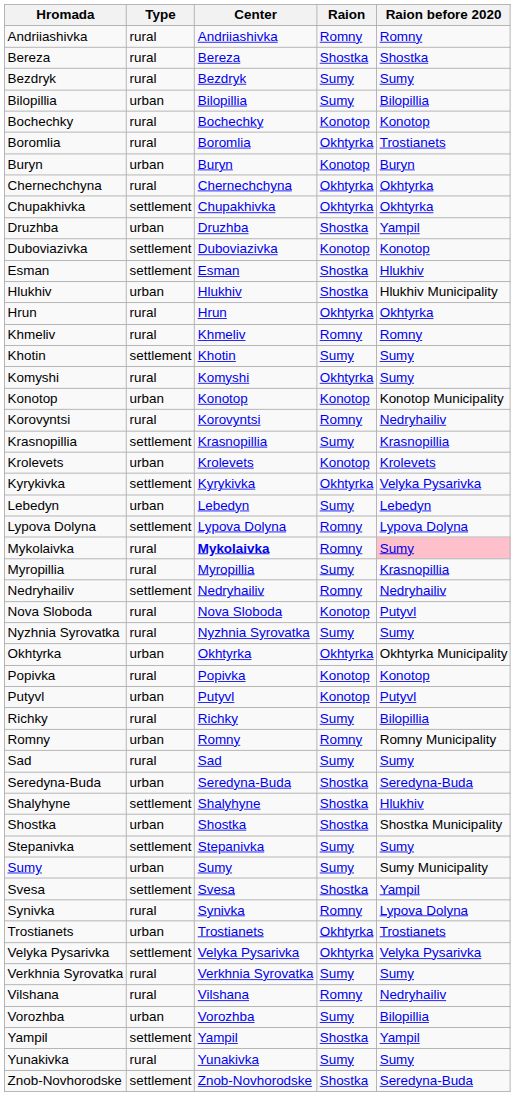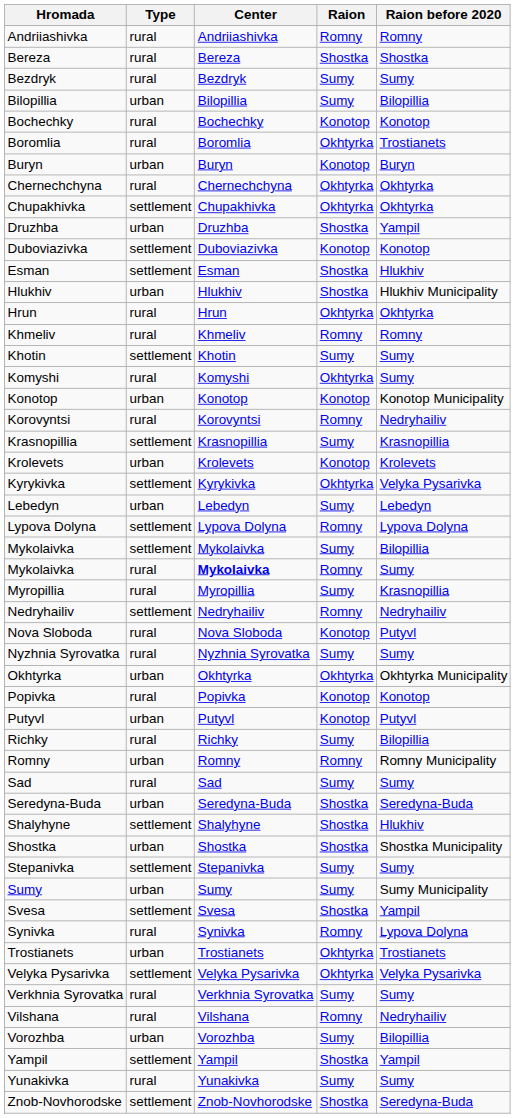 <table class='wikitable sortable'>
 <tr>
 <th>Hromada</th>
 <th>Type</th>
 <th>Center</th>
 <th>Raion</th>
 <th>Raion before 2020</th>
 </tr>
 <tr>
 <td>Andriiashivka</td>
 <td>rural</td>
 <td><a href='#'>Andriiashivka</a></td>
 <td><a href='#'>Romny</a></td>
 <td><a href='#'>Romny</a></td>
 </tr>
 <tr>
 <td>Bereza</td>
 <td>rural</td>
 <td><a href='#'>Bereza</a></td>
 <td><a href='#'>Shostka</a></td>
 <td><a href='#'>Shostka</a></td>
 </tr>
 <tr>
 <td>Bezdryk</td>
 <td>rural</td>
 <td><a href='#'>Bezdryk</a></td>
 <td><a href='#'>Sumy</a></td>
 <td><a href='#'>Sumy</a></td>
 </tr>
 <tr>
 <td>Bilopillia</td>
 <td>urban</td>
 <td><a href='#'>Bilopillia</a></td>
 <td><a href='#'>Sumy</a></td>
 <td><a href='#'>Bilopillia</a></td>
 </tr>
 <tr>
 <td>Bochechky</td>
 <td>rural</td>
 <td><a href='#'>Bochechky</a></td>
 <td><a href='#'>Konotop</a></td>
 <td><a href='#'>Konotop</a></td>
 </tr>
 <tr>
 <td>Boromlia</td>
 <td>rural</td>
 <td><a href='#'>Boromlia</a></td>
 <td><a href='#'>Okhtyrka</a></td>
 <td><a href='#'>Trostianets</a></td>
 </tr>
 <tr>
 <td>Buryn</td>
 <td>urban</td>
 <td><a href='#'>Buryn</a></td>
 <td><a href='#'>Konotop</a></td>
 <td><a href='#'>Buryn</a></td>
 </tr>
 <tr>
 <td>Chernechchyna</td>
 <td>rural</td>
 <td><a href='#'>Chernechchyna</a></td>
 <td><a href='#'>Okhtyrka</a></td>
 <td><a href='#'>Okhtyrka</a></td>
 </tr>
 <tr>
 <td>Chupakhivka</td>
 <td>settlement</td>
 <td><a href='#'>Chupakhivka</a></td>
 <td><a href='#'>Okhtyrka</a></td>
 <td><a href='#'>Okhtyrka</a></td>
 </tr>
 <tr>
 <td>Druzhba</td>
 <td>urban</td>
 <td><a href='#'>Druzhba</a></td>
 <td><a href='#'>Shostka</a></td>
 <td><a href='#'>Yampil</a></td>
 </tr>
 <tr>
 <td>Duboviazivka</td>
 <td>settlement</td>
 <td><a href='#'>Duboviazivka</a></td>
 <td><a href='#'>Konotop</a></td>
 <td><a href='#'>Konotop</a></td>
 </tr>
 <tr>
 <td>Esman</td>
 <td>settlement</td>
 <td><a href='#'>Esman</a></td>
 <td><a href='#'>Shostka</a></td>
 <td><a href='#'>Hlukhiv</a></td>
 </tr>
 <tr>
 <td>Hlukhiv</td>
 <td>urban</td>
 <td><a href='#'>Hlukhiv</a></td>
 <td><a href='#'>Shostka</a></td>
 <td>Hlukhiv Municipality</td>
 </tr>
 <tr>
 <td>Hrun</td>
 <td>rural</td>
 <td><a href='#'>Hrun</a></td>
 <td><a href='#'>Okhtyrka</a></td>
 <td><a href='#'>Okhtyrka</a></td>
 </tr>
 <tr>
 <td>Khmeliv</td>
 <td>rural</td>
 <td><a href='#'>Khmeliv</a></td>
 <td><a href='#'>Romny</a></td>
 <td><a href='#'>Romny</a></td>
 </tr>
 <tr>
 <td>Khotin</td>
 <td>settlement</td>
 <td><a href='#'>Khotin</a></td>
 <td><a href='#'>Sumy</a></td>
 <td><a href='#'>Sumy</a></td>
 </tr>
 <tr>
 <td>Komyshi</td>
 <td>rural</td>
 <td><a href='#'>Komyshi</a></td>
 <td><a href='#'>Okhtyrka</a></td>
 <td><a href='#'>Sumy</a></td>
 </tr>
 <tr>
 <td>Konotop</td>
 <td>urban</td>
 <td><a href='#'>Konotop</a></td>
 <td><a href='#'>Konotop</a></td>
 <td>Konotop Municipality</td>
 </tr>
 <tr>
 <td>Korovyntsi</td>
 <td>rural</td>
 <td><a href='#'>Korovyntsi</a></td>
 <td><a href='#'>Romny</a></td>
 <td><a href='#'>Nedryhailiv</a></td>
 </tr>
 <tr>
 <td>Krasnopillia</td>
 <td>settlement</td>
 <td><a href='#'>Krasnopillia</a></td>
 <td><a href='#'>Sumy</a></td>
 <td><a href='#'>Krasnopillia</a></td>
 </tr>
 <tr>
 <td>Krolevets</td>
 <td>urban</td>
 <td><a href='#'>Krolevets</a></td>
 <td><a href='#'>Konotop</a></td>
 <td><a href='#'>Krolevets</a></td>
 </tr>
 <tr>
 <td>Kyrykivka</td>
 <td>settlement</td>
 <td><a href='#'>Kyrykivka</a></td>
 <td><a href='#'>Okhtyrka</a></td>
 <td><a href='#'>Velyka Pysarivka</a></td>
 </tr>
 <tr>
 <td>Lebedyn</td>
 <td>urban</td>
 <td><a href='#'>Lebedyn</a></td>
 <td><a href='#'>Sumy</a></td>
 <td><a href='#'>Lebedyn</a></td>
 </tr>
 <tr>
 <td>Lypova Dolyna</td>
 <td>settlement</td>
 <td><a href='#'>Lypova Dolyna</a></td>
 <td><a href='#'>Romny</a></td>
 <td><a href='#'>Lypova Dolyna</a></td>
 </tr>
 <tr>
 <td>Mykolaivka</td>
+<td>settlement</td>
+<td><a href='#'>Mykolaivka</a></td>
+<td><a href='#'>Sumy</a></td>
+<td><a href='#'>Bilopillia</a></td>
+</tr>
+<tr>
+<td>Mykolaivka</td>
 <td>rural</td>
 <td><strong><a href='#'>Mykolaivka</a></strong></td>
 <td><a href='#'>Romny</a></td>
-<td style="background: pink;"><a href='#'>Sumy</a></td>
+<td><a href='#'>Sumy</a></td>
 </tr>
 <tr>
 <td>Myropillia</td>
 <td>rural</td>
 <td><a href='#'>Myropillia</a></td>
 <td><a href='#'>Sumy</a></td>
 <td><a href='#'>Krasnopillia</a></td>
 </tr>
 <tr>
 <td>Nedryhailiv</td>
 <td>settlement</td>
 <td><a href='#'>Nedryhailiv</a></td>
 <td><a href='#'>Romny</a></td>
 <td><a href='#'>Nedryhailiv</a></td>
 </tr>
 <tr>
 <td>Nova Sloboda</td>
 <td>rural</td>
 <td><a href='#'>Nova Sloboda</a></td>
 <td><a href='#'>Konotop</a></td>
 <td><a href='#'>Putyvl</a></td>
 </tr>
 <tr>
 <td>Nyzhnia Syrovatka</td>
 <td>rural</td>
 <td><a href='#'>Nyzhnia Syrovatka</a></td>
 <td><a href='#'>Sumy</a></td>
 <td><a href='#'>Sumy</a></td>
 </tr>
 <tr>
 <td>Okhtyrka</td>
 <td>urban</td>
 <td><a href='#'>Okhtyrka</a></td>
 <td><a href='#'>Okhtyrka</a></td>
 <td>Okhtyrka Municipality</td>
 </tr>
 <tr>
 <td>Popivka</td>
 <td>rural</td>
 <td><a href='#'>Popivka</a></td>
 <td><a href='#'>Konotop</a></td>
 <td><a href='#'>Konotop</a></td>
 </tr>
 <tr>
 <td>Putyvl</td>
 <td>urban</td>
 <td><a href='#'>Putyvl</a></td>
 <td><a href='#'>Konotop</a></td>
 <td><a href='#'>Putyvl</a></td>
 </tr>
 <tr>
 <td>Richky</td>
 <td>rural</td>
 <td><a href='#'>Richky</a></td>
 <td><a href='#'>Sumy</a></td>
 <td><a href='#'>Bilopillia</a></td>
 </tr>
 <tr>
 <td>Romny</td>
 <td>urban</td>
 <td><a href='#'>Romny</a></td>
 <td><a href='#'>Romny</a></td>
 <td>Romny Municipality</td>
 </tr>
 <tr>
 <td>Sad</td>
 <td>rural</td>
 <td><a href='#'>Sad</a></td>
 <td><a href='#'>Sumy</a></td>
 <td><a href='#'>Sumy</a></td>
 </tr>
 <tr>
 <td>Seredyna-Buda</td>
 <td>urban</td>
 <td><a href='#'>Seredyna-Buda</a></td>
 <td><a href='#'>Shostka</a></td>
 <td><a href='#'>Seredyna-Buda</a></td>
 </tr>
 <tr>
 <td>Shalyhyne</td>
 <td>settlement</td>
 <td><a href='#'>Shalyhyne</a></td>
 <td><a href='#'>Shostka</a></td>
 <td><a href='#'>Hlukhiv</a></td>
 </tr>
 <tr>
 <td>Shostka</td>
 <td>urban</td>
 <td><a href='#'>Shostka</a></td>
 <td><a href='#'>Shostka</a></td>
 <td>Shostka Municipality</td>
 </tr>
 <tr>
 <td>Stepanivka</td>
 <td>settlement</td>
 <td><a href='#'>Stepanivka</a></td>
 <td><a href='#'>Sumy</a></td>
 <td><a href='#'>Sumy</a></td>
 </tr>
 <tr>
 <td><a href='#'>Sumy</a></td>
 <td>urban</td>
 <td><a href='#'>Sumy</a></td>
 <td><a href='#'>Sumy</a></td>
 <td>Sumy Municipality</td>
 </tr>
 <tr>
 <td>Svesa</td>
 <td>settlement</td>
 <td><a href='#'>Svesa</a></td>
 <td><a href='#'>Shostka</a></td>
 <td><a href='#'>Yampil</a></td>
 </tr>
 <tr>
 <td>Synivka</td>
 <td>rural</td>
 <td><a href='#'>Synivka</a></td>
 <td><a href='#'>Romny</a></td>
 <td><a href='#'>Lypova Dolyna</a></td>
 </tr>
 <tr>
 <td>Trostianets</td>
 <td>urban</td>
 <td><a href='#'>Trostianets</a></td>
 <td><a href='#'>Okhtyrka</a></td>
 <td><a href='#'>Trostianets</a></td>
 </tr>
 <tr>
 <td>Velyka Pysarivka</td>
 <td>settlement</td>
 <td><a href='#'>Velyka Pysarivka</a></td>
 <td><a href='#'>Okhtyrka</a></td>
 <td><a href='#'>Velyka Pysarivka</a></td>
 </tr>
 <tr>
 <td>Verkhnia Syrovatka</td>
 <td>rural</td>
 <td><a href='#'>Verkhnia Syrovatka</a></td>
 <td><a href='#'>Sumy</a></td>
 <td><a href='#'>Sumy</a></td>
 </tr>
 <tr>
 <td>Vilshana</td>
 <td>rural</td>
 <td><a href='#'>Vilshana</a></td>
 <td><a href='#'>Romny</a></td>
 <td><a href='#'>Nedryhailiv</a></td>
 </tr>
 <tr>
 <td>Vorozhba</td>
 <td>urban</td>
 <td><a href='#'>Vorozhba</a></td>
 <td><a href='#'>Sumy</a></td>
 <td><a href='#'>Bilopillia</a></td>
 </tr>
 <tr>
 <td>Yampil</td>
 <td>settlement</td>
 <td><a href='#'>Yampil</a></td>
 <td><a href='#'>Shostka</a></td>
 <td><a href='#'>Yampil</a></td>
 </tr>
 <tr>
 <td>Yunakivka</td>
 <td>rural</td>
 <td><a href='#'>Yunakivka</a></td>
 <td><a href='#'>Sumy</a></td>
 <td><a href='#'>Sumy</a></td>
 </tr>
 <tr>
 <td>Znob-Novhorodske</td>
 <td>settlement</td>
 <td><a href='#'>Znob-Novhorodske</a></td>
 <td><a href='#'>Shostka</a></td>
 <td><a href='#'>Seredyna-Buda</a></td>
 </tr>
 </table>
